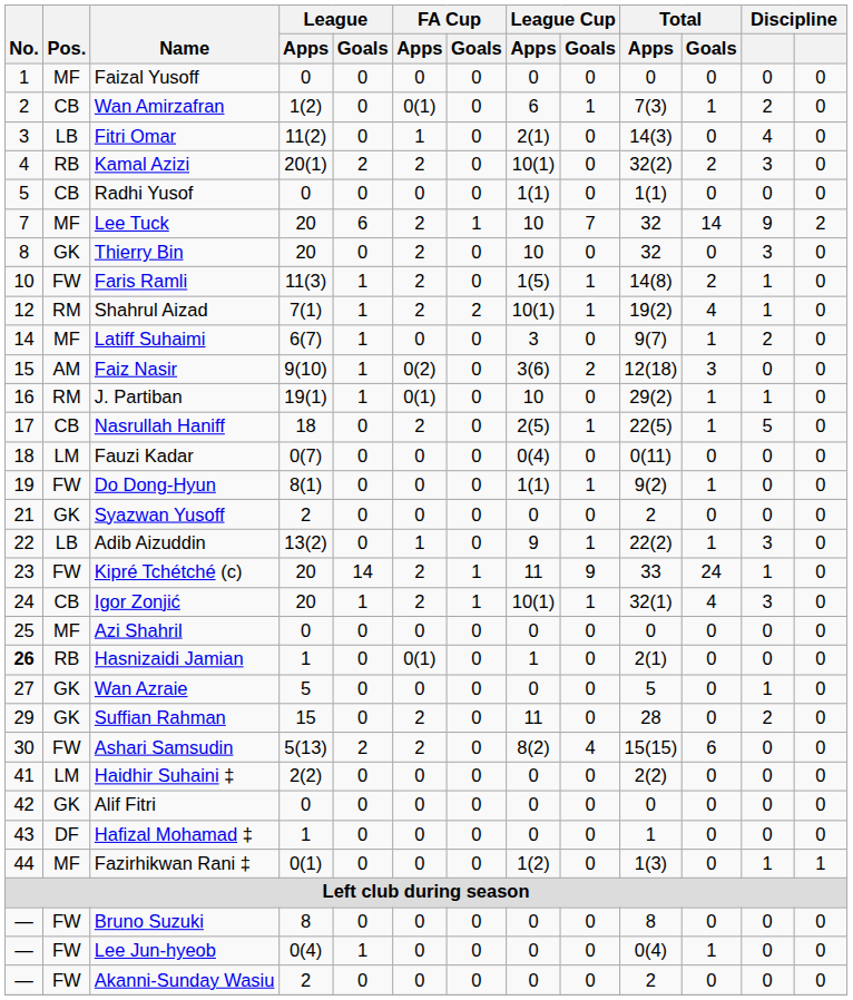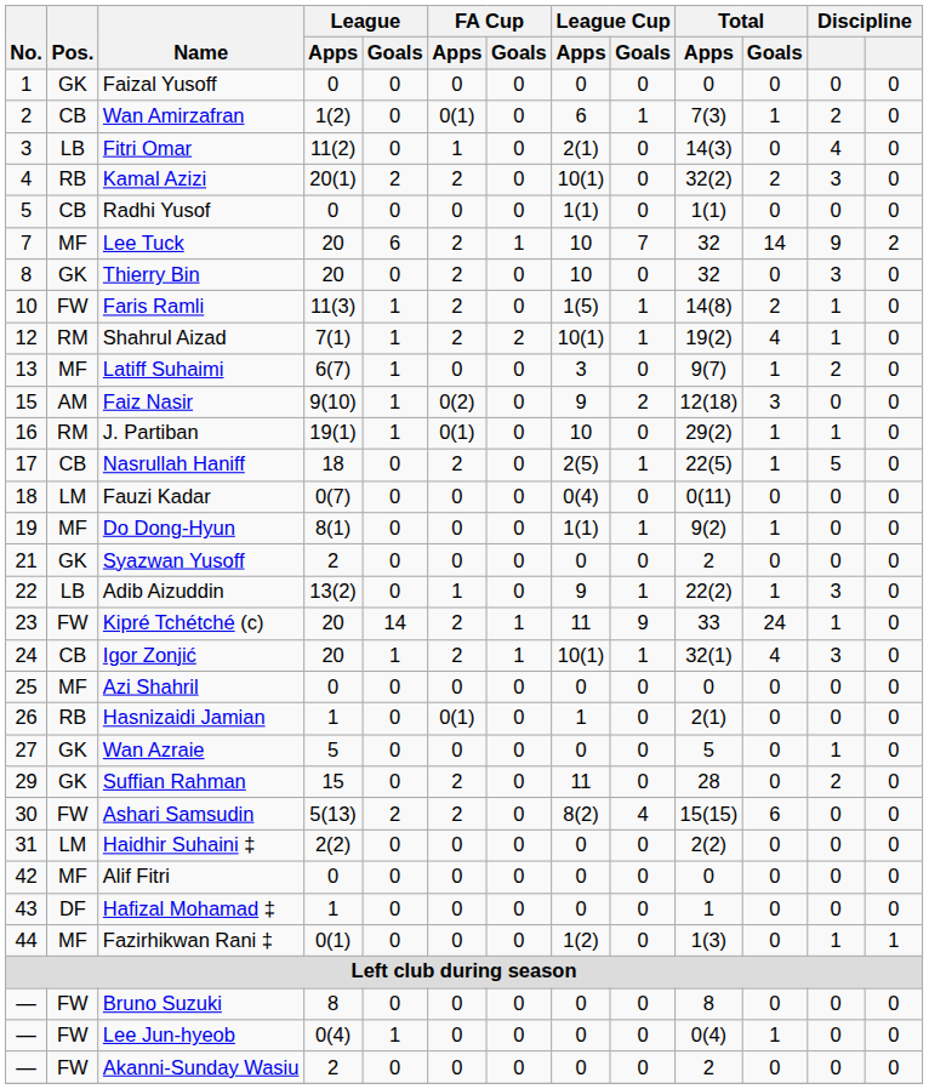 <table class="wikitable" style="text-align:center">
 <tr>
 <th rowspan="2" style="vertical-align:bottom;">No.</th>
 <th rowspan="2" style="vertical-align:bottom;">Pos.</th>
 <th rowspan="2" style="vertical-align:bottom;">Name</th>
 <th colspan="2" style="width:85px;">League</th>
 <th colspan="2" style="width:85px;">FA Cup</th>
 <th colspan="2" style="width:85px;">League Cup</th>
 <th colspan="2" style="width:85px;">Total</th>
 <th colspan="2" style="width:85px;">Discipline</th>
 </tr>
 <tr>
 <th>Apps</th>
 <th>Goals</th>
 <th>Apps</th>
 <th>Goals</th>
 <th>Apps</th>
 <th>Goals</th>
 <th>Apps</th>
 <th>Goals</th>
 <th></th>
 <th></th>
 </tr>
 <tr>
 <td>1</td>
-<td>MF</td>
+<td>GK</td>
 <td align="left"> Faizal Yusoff</td>
 <td>0</td>
 <td>0</td>
 <td>0</td>
 <td>0</td>
 <td>0</td>
 <td>0</td>
 <td>0</td>
 <td>0</td>
 <td>0</td>
 <td>0</td>
 </tr>
 <tr>
 <td>2</td>
 <td>CB</td>
 <td align="left"> <a href='#'>Wan Amirzafran</a></td>
 <td>1(2)</td>
 <td>0</td>
 <td>0(1)</td>
 <td>0</td>
 <td>6</td>
 <td>1</td>
 <td>7(3)</td>
 <td>1</td>
 <td>2</td>
 <td>0</td>
 </tr>
 <tr>
 <td>3</td>
 <td>LB</td>
 <td align="left"> <a href='#'>Fitri Omar</a></td>
 <td>11(2)</td>
 <td>0</td>
 <td>1</td>
 <td>0</td>
 <td>2(1)</td>
 <td>0</td>
 <td>14(3)</td>
 <td>0</td>
 <td>4</td>
 <td>0</td>
 </tr>
 <tr>
 <td>4</td>
 <td>RB</td>
 <td align="left"> <a href='#'>Kamal Azizi</a></td>
 <td>20(1)</td>
 <td>2</td>
 <td>2</td>
 <td>0</td>
 <td>10(1)</td>
 <td>0</td>
 <td>32(2)</td>
 <td>2</td>
 <td>3</td>
 <td>0</td>
 </tr>
 <tr>
 <td>5</td>
 <td>CB</td>
 <td align="left"> Radhi Yusof</td>
 <td>0</td>
 <td>0</td>
 <td>0</td>
 <td>0</td>
 <td>1(1)</td>
 <td>0</td>
 <td>1(1)</td>
 <td>0</td>
 <td>0</td>
 <td>0</td>
 </tr>
 <tr>
 <td>7</td>
 <td>MF</td>
 <td align="left"> <a href='#'>Lee Tuck</a></td>
 <td>20</td>
 <td>6</td>
 <td>2</td>
 <td>1</td>
 <td>10</td>
 <td>7</td>
 <td>32</td>
 <td>14</td>
 <td>9</td>
 <td>2</td>
 </tr>
 <tr>
 <td>8</td>
 <td>GK</td>
 <td align="left"> <a href='#'>Thierry Bin</a></td>
 <td>20</td>
 <td>0</td>
 <td>2</td>
 <td>0</td>
 <td>10</td>
 <td>0</td>
 <td>32</td>
 <td>0</td>
 <td>3</td>
 <td>0</td>
 </tr>
 <tr>
 <td>10</td>
 <td>FW</td>
 <td align="left"> <a href='#'>Faris Ramli</a></td>
 <td>11(3)</td>
 <td>1</td>
 <td>2</td>
 <td>0</td>
 <td>1(5)</td>
 <td>1</td>
 <td>14(8)</td>
 <td>2</td>
 <td>1</td>
 <td>0</td>
 </tr>
 <tr>
 <td>12</td>
 <td>RM</td>
 <td align="left"> Shahrul Aizad</td>
 <td>7(1)</td>
 <td>1</td>
 <td>2</td>
 <td>2</td>
 <td>10(1)</td>
 <td>1</td>
 <td>19(2)</td>
 <td>4</td>
 <td>1</td>
 <td>0</td>
 </tr>
 <tr>
-<td>14</td>
+<td>13</td>
 <td>MF</td>
 <td align="left"> <a href='#'>Latiff Suhaimi</a></td>
 <td>6(7)</td>
 <td>1</td>
 <td>0</td>
 <td>0</td>
 <td>3</td>
 <td>0</td>
 <td>9(7)</td>
 <td>1</td>
 <td>2</td>
 <td>0</td>
 </tr>
 <tr>
 <td>15</td>
 <td>AM</td>
 <td align="left"> <a href='#'>Faiz Nasir</a></td>
 <td>9(10)</td>
 <td>1</td>
 <td>0(2)</td>
 <td>0</td>
-<td>3(6)</td>
+<td>9</td>
 <td>2</td>
 <td>12(18)</td>
 <td>3</td>
 <td>0</td>
 <td>0</td>
 </tr>
 <tr>
 <td>16</td>
 <td>RM</td>
 <td align="left"> J. Partiban</td>
 <td>19(1)</td>
 <td>1</td>
 <td>0(1)</td>
 <td>0</td>
 <td>10</td>
 <td>0</td>
 <td>29(2)</td>
 <td>1</td>
 <td>1</td>
 <td>0</td>
 </tr>
 <tr>
 <td>17</td>
 <td>CB</td>
 <td align="left"> <a href='#'>Nasrullah Haniff</a></td>
 <td>18</td>
 <td>0</td>
 <td>2</td>
 <td>0</td>
 <td>2(5)</td>
 <td>1</td>
 <td>22(5)</td>
 <td>1</td>
 <td>5</td>
 <td>0</td>
 </tr>
 <tr>
 <td>18</td>
 <td>LM</td>
 <td align="left"> Fauzi Kadar</td>
 <td>0(7)</td>
 <td>0</td>
 <td>0</td>
 <td>0</td>
 <td>0(4)</td>
 <td>0</td>
 <td>0(11)</td>
 <td>0</td>
 <td>0</td>
 <td>0</td>
 </tr>
 <tr>
 <td>19</td>
-<td>FW</td>
+<td>MF</td>
 <td align="left"> <a href='#'>Do Dong-Hyun</a></td>
 <td>8(1)</td>
 <td>0</td>
 <td>0</td>
 <td>0</td>
 <td>1(1)</td>
 <td>1</td>
 <td>9(2)</td>
 <td>1</td>
 <td>0</td>
 <td>0</td>
 </tr>
 <tr>
 <td>21</td>
 <td>GK</td>
 <td align="left"> <a href='#'>Syazwan Yusoff</a></td>
 <td>2</td>
 <td>0</td>
 <td>0</td>
 <td>0</td>
 <td>0</td>
 <td>0</td>
 <td>2</td>
 <td>0</td>
 <td>0</td>
 <td>0</td>
 </tr>
 <tr>
 <td>22</td>
 <td>LB</td>
 <td align="left"> Adib Aizuddin</td>
 <td>13(2)</td>
 <td>0</td>
 <td>1</td>
 <td>0</td>
 <td>9</td>
 <td>1</td>
 <td>22(2)</td>
 <td>1</td>
 <td>3</td>
 <td>0</td>
 </tr>
 <tr>
 <td>23</td>
 <td>FW</td>
 <td align="left"> <a href='#'>Kipré Tchétché</a> (c)</td>
 <td>20</td>
 <td>14</td>
 <td>2</td>
 <td>1</td>
 <td>11</td>
 <td>9</td>
 <td>33</td>
 <td>24</td>
 <td>1</td>
 <td>0</td>
 </tr>
 <tr>
 <td>24</td>
 <td>CB</td>
 <td align="left"> <a href='#'>Igor Zonjić</a></td>
 <td>20</td>
 <td>1</td>
 <td>2</td>
 <td>1</td>
 <td>10(1)</td>
 <td>1</td>
 <td>32(1)</td>
 <td>4</td>
 <td>3</td>
 <td>0</td>
 </tr>
 <tr>
 <td>25</td>
 <td>MF</td>
 <td align="left"> <a href='#'>Azi Shahril</a></td>
 <td>0</td>
 <td>0</td>
 <td>0</td>
 <td>0</td>
 <td>0</td>
 <td>0</td>
 <td>0</td>
 <td>0</td>
 <td>0</td>
 <td>0</td>
 </tr>
 <tr>
-<td><strong>26</strong></td>
+<td>26</td>
 <td>RB</td>
 <td align="left"> <a href='#'>Hasnizaidi Jamian</a></td>
 <td>1</td>
 <td>0</td>
 <td>0(1)</td>
 <td>0</td>
 <td>1</td>
 <td>0</td>
 <td>2(1)</td>
 <td>0</td>
 <td>0</td>
 <td>0</td>
 </tr>
 <tr>
 <td>27</td>
 <td>GK</td>
 <td align="left"> <a href='#'>Wan Azraie</a></td>
 <td>5</td>
 <td>0</td>
 <td>0</td>
 <td>0</td>
 <td>0</td>
 <td>0</td>
 <td>5</td>
 <td>0</td>
 <td>1</td>
 <td>0</td>
 </tr>
 <tr>
 <td>29</td>
 <td>GK</td>
 <td align="left"> <a href='#'>Suffian Rahman</a></td>
 <td>15</td>
 <td>0</td>
 <td>2</td>
 <td>0</td>
 <td>11</td>
 <td>0</td>
 <td>28</td>
 <td>0</td>
 <td>2</td>
 <td>0</td>
 </tr>
 <tr>
 <td>30</td>
 <td>FW</td>
 <td align="left"> <a href='#'>Ashari Samsudin</a></td>
 <td>5(13)</td>
 <td>2</td>
 <td>2</td>
 <td>0</td>
 <td>8(2)</td>
 <td>4</td>
 <td>15(15)</td>
 <td>6</td>
 <td>0</td>
 <td>0</td>
 </tr>
 <tr>
-<td>41</td>
+<td>31</td>
 <td>LM</td>
 <td align="left"> <a href='#'>Haidhir Suhaini</a> ‡</td>
 <td>2(2)</td>
 <td>0</td>
 <td>0</td>
 <td>0</td>
 <td>0</td>
 <td>0</td>
 <td 0>2(2)</td>
 <td>0</td>
 <td>0</td>
 <td>0</td>
 </tr>
 <tr>
 <td>42</td>
-<td>GK</td>
+<td>MF</td>
 <td align="left"> Alif Fitri</td>
 <td>0</td>
 <td>0</td>
 <td>0</td>
 <td>0</td>
 <td>0</td>
 <td>0</td>
 <td>0</td>
 <td>0</td>
 <td>0</td>
 <td>0</td>
 </tr>
 <tr>
 <td>43</td>
 <td>DF</td>
 <td align="left"> <a href='#'>Hafizal Mohamad</a> ‡</td>
 <td>1</td>
 <td>0</td>
 <td>0</td>
 <td>0</td>
 <td>0</td>
 <td>0</td>
 <td>1</td>
 <td>0</td>
 <td>0</td>
 <td>0</td>
 </tr>
 <tr>
 <td>44</td>
 <td>MF</td>
 <td align="left"> Fazirhikwan Rani ‡</td>
 <td>0(1)</td>
 <td>0</td>
 <td>0</td>
 <td>0</td>
 <td>1(2)</td>
 <td>0</td>
 <td>1(3)</td>
 <td>0</td>
 <td>1</td>
 <td>1</td>
 </tr>
 <tr>
 <th colspan="15" style="background:#dcdcdc; text-align:center;">Left club during season</th>
 </tr>
 <tr>
 <td>—</td>
 <td>FW</td>
 <td align="left"> <a href='#'>Bruno Suzuki</a></td>
 <td>8</td>
 <td>0</td>
 <td>0</td>
 <td>0</td>
 <td>0</td>
 <td>0</td>
 <td>8</td>
 <td>0</td>
 <td>0</td>
 <td>0</td>
 </tr>
 <tr>
 <td>—</td>
 <td>FW</td>
 <td align="left"> <a href='#'>Lee Jun-hyeob</a></td>
 <td>0(4)</td>
 <td>1</td>
 <td>0</td>
 <td>0</td>
 <td>0</td>
 <td>0</td>
 <td>0(4)</td>
 <td>1</td>
 <td>0</td>
 <td>0</td>
 </tr>
 <tr>
 <td>—</td>
 <td>FW</td>
 <td align="left"> <a href='#'>Akanni-Sunday Wasiu</a></td>
 <td>2</td>
 <td>0</td>
 <td>0</td>
 <td>0</td>
 <td>0</td>
 <td>0</td>
 <td>2</td>
 <td>0</td>
 <td>0</td>
 <td>0</td>
 </tr>
 <tr>
 </tr>
 </table>
